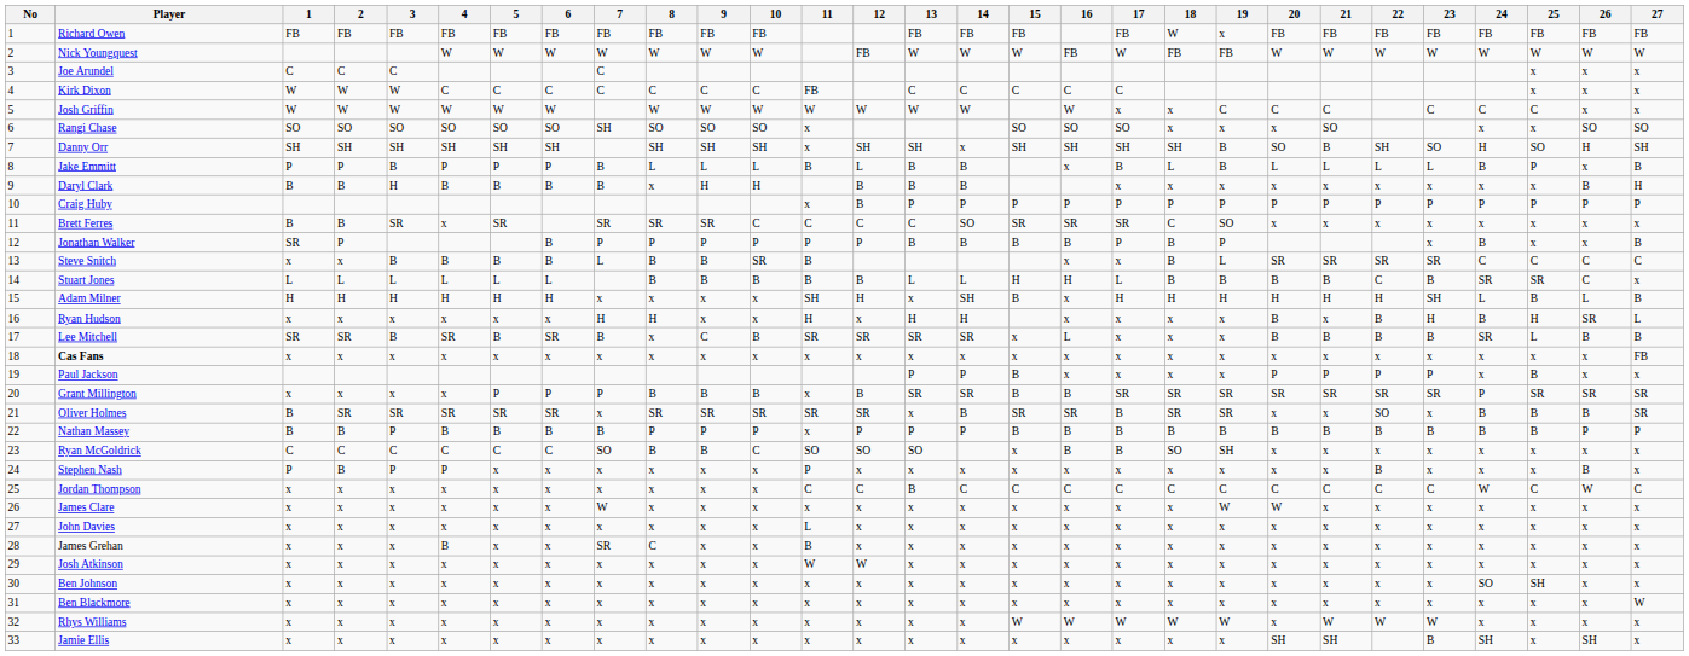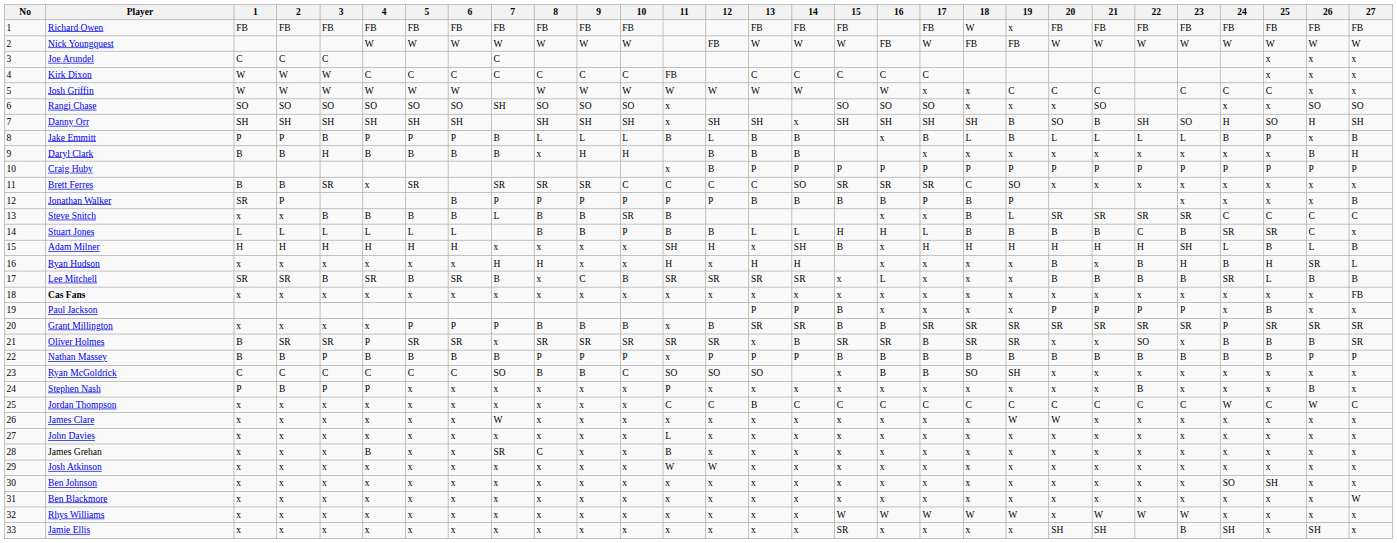 <table class="wikitable"  style="font-size:85%; width:100%;">
 <tr>
 <th>No</th>
 <th>Player</th>
 <th>1</th>
 <th>2</th>
 <th>3</th>
 <th>4</th>
 <th>5</th>
 <th>6</th>
 <th>7</th>
 <th>8</th>
 <th>9</th>
 <th>10</th>
 <th>11</th>
 <th>12</th>
 <th>13</th>
 <th>14</th>
 <th>15</th>
 <th>16</th>
 <th>17</th>
 <th>18</th>
 <th>19</th>
 <th>20</th>
 <th>21</th>
 <th>22</th>
 <th>23</th>
 <th>24</th>
 <th>25</th>
 <th>26</th>
 <th>27</th>
 </tr>
 <tr>
 <td>1</td>
 <td><a href='#'>Richard Owen</a></td>
 <td>FB</td>
 <td>FB</td>
 <td>FB</td>
 <td>FB</td>
 <td>FB</td>
 <td>FB</td>
 <td>FB</td>
 <td>FB</td>
 <td>FB</td>
 <td>FB</td>
 <td></td>
 <td></td>
 <td>FB</td>
 <td>FB</td>
 <td>FB</td>
 <td></td>
 <td>FB</td>
 <td>W</td>
 <td>x</td>
 <td>FB</td>
 <td>FB</td>
 <td>FB</td>
 <td>FB</td>
 <td>FB</td>
 <td>FB</td>
 <td>FB</td>
 <td>FB</td>
 </tr>
 <tr>
 <td>2</td>
 <td><a href='#'>Nick Youngquest</a></td>
 <td></td>
 <td></td>
 <td></td>
 <td>W</td>
 <td>W</td>
 <td>W</td>
 <td>W</td>
 <td>W</td>
 <td>W</td>
 <td>W</td>
 <td></td>
 <td>FB</td>
 <td>W</td>
 <td>W</td>
 <td>W</td>
 <td>FB</td>
 <td>W</td>
 <td>FB</td>
 <td>FB</td>
 <td>W</td>
 <td>W</td>
 <td>W</td>
 <td>W</td>
 <td>W</td>
 <td>W</td>
 <td>W</td>
 <td>W</td>
 </tr>
 <tr>
 <td>3</td>
 <td><a href='#'>Joe Arundel</a></td>
 <td>C</td>
 <td>C</td>
 <td>C</td>
 <td></td>
 <td></td>
 <td></td>
 <td>C</td>
 <td></td>
 <td></td>
 <td></td>
 <td></td>
 <td></td>
 <td></td>
 <td></td>
 <td></td>
 <td></td>
 <td></td>
 <td></td>
 <td></td>
 <td></td>
 <td></td>
 <td></td>
 <td></td>
 <td></td>
 <td>x</td>
 <td>x</td>
 <td>x</td>
 </tr>
 <tr>
 <td>4</td>
 <td><a href='#'>Kirk Dixon</a></td>
 <td>W</td>
 <td>W</td>
 <td>W</td>
 <td>C</td>
 <td>C</td>
 <td>C</td>
 <td>C</td>
 <td>C</td>
 <td>C</td>
 <td>C</td>
 <td>FB</td>
 <td></td>
 <td>C</td>
 <td>C</td>
 <td>C</td>
 <td>C</td>
 <td>C</td>
 <td></td>
 <td></td>
 <td></td>
 <td></td>
 <td></td>
 <td></td>
 <td></td>
 <td>x</td>
 <td>x</td>
 <td>x</td>
 </tr>
 <tr>
 <td>5</td>
 <td><a href='#'>Josh Griffin</a></td>
 <td>W</td>
 <td>W</td>
 <td>W</td>
 <td>W</td>
 <td>W</td>
 <td>W</td>
 <td></td>
 <td>W</td>
 <td>W</td>
 <td>W</td>
 <td>W</td>
 <td>W</td>
 <td>W</td>
 <td>W</td>
 <td></td>
 <td>W</td>
 <td>x</td>
 <td>x</td>
 <td>C</td>
 <td>C</td>
 <td>C</td>
 <td></td>
 <td>C</td>
 <td>C</td>
 <td>C</td>
 <td>x</td>
 <td>x</td>
 </tr>
 <tr>
 <td>6</td>
 <td><a href='#'>Rangi Chase</a></td>
 <td>SO</td>
 <td>SO</td>
 <td>SO</td>
 <td>SO</td>
 <td>SO</td>
 <td>SO</td>
 <td>SH</td>
 <td>SO</td>
 <td>SO</td>
 <td>SO</td>
 <td>x</td>
 <td></td>
 <td></td>
 <td></td>
 <td>SO</td>
 <td>SO</td>
 <td>SO</td>
 <td>x</td>
 <td>x</td>
 <td>x</td>
 <td>SO</td>
 <td></td>
 <td></td>
 <td>x</td>
 <td>x</td>
 <td>SO</td>
 <td>SO</td>
 </tr>
 <tr>
 <td>7</td>
 <td><a href='#'>Danny Orr</a></td>
 <td>SH</td>
 <td>SH</td>
 <td>SH</td>
 <td>SH</td>
 <td>SH</td>
 <td>SH</td>
 <td></td>
 <td>SH</td>
 <td>SH</td>
 <td>SH</td>
 <td>x</td>
 <td>SH</td>
 <td>SH</td>
 <td>x</td>
 <td>SH</td>
 <td>SH</td>
 <td>SH</td>
 <td>SH</td>
 <td>B</td>
 <td>SO</td>
 <td>B</td>
 <td>SH</td>
 <td>SO</td>
 <td>H</td>
 <td>SO</td>
 <td>H</td>
 <td>SH</td>
 </tr>
 <tr>
 <td>8</td>
 <td><a href='#'>Jake Emmitt</a></td>
 <td>P</td>
 <td>P</td>
 <td>B</td>
 <td>P</td>
 <td>P</td>
 <td>P</td>
 <td>B</td>
 <td>L</td>
 <td>L</td>
 <td>L</td>
 <td>B</td>
 <td>L</td>
 <td>B</td>
 <td>B</td>
 <td></td>
 <td>x</td>
 <td>B</td>
 <td>L</td>
 <td>B</td>
 <td>L</td>
 <td>L</td>
 <td>L</td>
 <td>L</td>
 <td>B</td>
 <td>P</td>
 <td>x</td>
 <td>B</td>
 </tr>
 <tr>
 <td>9</td>
 <td><a href='#'>Daryl Clark</a></td>
 <td>B</td>
 <td>B</td>
 <td>H</td>
 <td>B</td>
 <td>B</td>
 <td>B</td>
 <td>B</td>
 <td>x</td>
 <td>H</td>
 <td>H</td>
 <td></td>
 <td>B</td>
 <td>B</td>
 <td>B</td>
 <td></td>
 <td></td>
 <td>x</td>
 <td>x</td>
 <td>x</td>
 <td>x</td>
 <td>x</td>
 <td>x</td>
 <td>x</td>
 <td>x</td>
 <td>x</td>
 <td>B</td>
 <td>H</td>
 </tr>
 <tr>
 <td>10</td>
 <td><a href='#'>Craig Huby</a></td>
 <td></td>
 <td></td>
 <td></td>
 <td></td>
 <td></td>
 <td></td>
 <td></td>
 <td></td>
 <td></td>
 <td></td>
 <td>x</td>
 <td>B</td>
 <td>P</td>
 <td>P</td>
 <td>P</td>
 <td>P</td>
 <td>P</td>
 <td>P</td>
 <td>P</td>
 <td>P</td>
 <td>P</td>
 <td>P</td>
 <td>P</td>
 <td>P</td>
 <td>P</td>
 <td>P</td>
 <td>P</td>
 </tr>
 <tr>
 <td>11</td>
 <td><a href='#'>Brett Ferres</a></td>
 <td>B</td>
 <td>B</td>
 <td>SR</td>
 <td>x</td>
 <td>SR</td>
 <td></td>
 <td>SR</td>
 <td>SR</td>
 <td>SR</td>
 <td>C</td>
 <td>C</td>
 <td>C</td>
 <td>C</td>
 <td>SO</td>
 <td>SR</td>
 <td>SR</td>
 <td>SR</td>
 <td>C</td>
 <td>SO</td>
 <td>x</td>
 <td>x</td>
 <td>x</td>
 <td>x</td>
 <td>x</td>
 <td>x</td>
 <td>x</td>
 <td>x</td>
 </tr>
 <tr>
 <td>12</td>
 <td><a href='#'>Jonathan Walker</a></td>
 <td>SR</td>
 <td>P</td>
 <td></td>
 <td></td>
 <td></td>
 <td>B</td>
 <td>P</td>
 <td>P</td>
 <td>P</td>
 <td>P</td>
 <td>P</td>
 <td>P</td>
 <td>B</td>
 <td>B</td>
 <td>B</td>
 <td>B</td>
 <td>P</td>
 <td>B</td>
 <td>P</td>
 <td></td>
 <td></td>
 <td></td>
 <td>x</td>
-<td>B</td>
+<td>x</td>
 <td>x</td>
 <td>x</td>
 <td>B</td>
 </tr>
 <tr>
 <td>13</td>
 <td><a href='#'>Steve Snitch</a></td>
 <td>x</td>
 <td>x</td>
 <td>B</td>
 <td>B</td>
 <td>B</td>
 <td>B</td>
 <td>L</td>
 <td>B</td>
 <td>B</td>
 <td>SR</td>
 <td>B</td>
 <td></td>
 <td></td>
 <td></td>
 <td></td>
 <td>x</td>
 <td>x</td>
 <td>B</td>
 <td>L</td>
 <td>SR</td>
 <td>SR</td>
 <td>SR</td>
 <td>SR</td>
 <td>C</td>
 <td>C</td>
 <td>C</td>
 <td>C</td>
 </tr>
 <tr>
 <td>14</td>
 <td><a href='#'>Stuart Jones</a></td>
 <td>L</td>
 <td>L</td>
 <td>L</td>
 <td>L</td>
 <td>L</td>
 <td>L</td>
 <td></td>
 <td>B</td>
 <td>B</td>
-<td>B</td>
+<td>P</td>
 <td>B</td>
 <td>B</td>
 <td>L</td>
 <td>L</td>
 <td>H</td>
 <td>H</td>
 <td>L</td>
 <td>B</td>
 <td>B</td>
 <td>B</td>
 <td>B</td>
 <td>C</td>
 <td>B</td>
 <td>SR</td>
 <td>SR</td>
 <td>C</td>
 <td>x</td>
 </tr>
 <tr>
 <td>15</td>
 <td><a href='#'>Adam Milner</a></td>
 <td>H</td>
 <td>H</td>
 <td>H</td>
 <td>H</td>
 <td>H</td>
 <td>H</td>
 <td>x</td>
 <td>x</td>
 <td>x</td>
 <td>x</td>
 <td>SH</td>
 <td>H</td>
 <td>x</td>
 <td>SH</td>
 <td>B</td>
 <td>x</td>
 <td>H</td>
 <td>H</td>
 <td>H</td>
 <td>H</td>
 <td>H</td>
 <td>H</td>
 <td>SH</td>
 <td>L</td>
 <td>B</td>
 <td>L</td>
 <td>B</td>
 </tr>
 <tr>
 <td>16</td>
 <td><a href='#'>Ryan Hudson</a></td>
 <td>x</td>
 <td>x</td>
 <td>x</td>
 <td>x</td>
 <td>x</td>
 <td>x</td>
 <td>H</td>
 <td>H</td>
 <td>x</td>
 <td>x</td>
 <td>H</td>
 <td>x</td>
 <td>H</td>
 <td>H</td>
 <td></td>
 <td>x</td>
 <td>x</td>
 <td>x</td>
 <td>x</td>
 <td>B</td>
 <td>x</td>
 <td>B</td>
 <td>H</td>
 <td>B</td>
 <td>H</td>
 <td>SR</td>
 <td>L</td>
 </tr>
 <tr>
 <td>17</td>
 <td><a href='#'>Lee Mitchell</a></td>
 <td>SR</td>
 <td>SR</td>
 <td>B</td>
 <td>SR</td>
 <td>B</td>
 <td>SR</td>
 <td>B</td>
 <td>x</td>
 <td>C</td>
 <td>B</td>
 <td>SR</td>
 <td>SR</td>
 <td>SR</td>
 <td>SR</td>
 <td>x</td>
 <td>L</td>
 <td>x</td>
 <td>x</td>
 <td>x</td>
 <td>B</td>
 <td>B</td>
 <td>B</td>
 <td>B</td>
 <td>SR</td>
 <td>L</td>
 <td>B</td>
 <td>B</td>
 </tr>
 <tr>
 <td>18</td>
 <td><strong>Cas Fans</strong></td>
 <td>x</td>
 <td>x</td>
 <td>x</td>
 <td>x</td>
 <td>x</td>
 <td>x</td>
 <td>x</td>
 <td>x</td>
 <td>x</td>
 <td>x</td>
 <td>x</td>
 <td>x</td>
 <td>x</td>
 <td>x</td>
 <td>x</td>
 <td>x</td>
 <td>x</td>
 <td>x</td>
 <td>x</td>
 <td>x</td>
 <td>x</td>
 <td>x</td>
 <td>x</td>
 <td>x</td>
 <td>x</td>
 <td>x</td>
 <td>FB</td>
 </tr>
 <tr>
 <td>19</td>
 <td><a href='#'>Paul Jackson</a></td>
 <td></td>
 <td></td>
 <td></td>
 <td></td>
 <td></td>
 <td></td>
 <td></td>
 <td></td>
 <td></td>
 <td></td>
 <td></td>
 <td></td>
 <td>P</td>
 <td>P</td>
 <td>B</td>
 <td>x</td>
 <td>x</td>
 <td>x</td>
 <td>x</td>
 <td>P</td>
 <td>P</td>
 <td>P</td>
 <td>P</td>
 <td>x</td>
 <td>B</td>
 <td>x</td>
 <td>x</td>
 </tr>
 <tr>
 <td>20</td>
 <td><a href='#'>Grant Millington</a></td>
 <td>x</td>
 <td>x</td>
 <td>x</td>
 <td>x</td>
 <td>P</td>
 <td>P</td>
 <td>P</td>
 <td>B</td>
 <td>B</td>
 <td>B</td>
 <td>x</td>
 <td>B</td>
 <td>SR</td>
 <td>SR</td>
 <td>B</td>
 <td>B</td>
 <td>SR</td>
 <td>SR</td>
 <td>SR</td>
 <td>SR</td>
 <td>SR</td>
 <td>SR</td>
 <td>SR</td>
 <td>P</td>
 <td>SR</td>
 <td>SR</td>
 <td>SR</td>
 </tr>
 <tr>
 <td>21</td>
 <td><a href='#'>Oliver Holmes</a></td>
 <td>B</td>
 <td>SR</td>
 <td>SR</td>
-<td>SR</td>
+<td>P</td>
 <td>SR</td>
 <td>SR</td>
 <td>x</td>
 <td>SR</td>
 <td>SR</td>
 <td>SR</td>
 <td>SR</td>
 <td>SR</td>
 <td>x</td>
 <td>B</td>
 <td>SR</td>
 <td>SR</td>
 <td>B</td>
 <td>SR</td>
 <td>SR</td>
 <td>x</td>
 <td>x</td>
 <td>SO</td>
 <td>x</td>
 <td>B</td>
 <td>B</td>
 <td>B</td>
 <td>SR</td>
 </tr>
 <tr>
 <td>22</td>
 <td><a href='#'>Nathan Massey</a></td>
 <td>B</td>
 <td>B</td>
 <td>P</td>
 <td>B</td>
 <td>B</td>
 <td>B</td>
 <td>B</td>
 <td>P</td>
 <td>P</td>
 <td>P</td>
 <td>x</td>
 <td>P</td>
 <td>P</td>
 <td>P</td>
 <td>B</td>
 <td>B</td>
 <td>B</td>
 <td>B</td>
 <td>B</td>
 <td>B</td>
 <td>B</td>
 <td>B</td>
 <td>B</td>
 <td>B</td>
 <td>B</td>
 <td>P</td>
 <td>P</td>
 </tr>
 <tr>
 <td>23</td>
 <td><a href='#'>Ryan McGoldrick</a></td>
 <td>C</td>
 <td>C</td>
 <td>C</td>
 <td>C</td>
 <td>C</td>
 <td>C</td>
 <td>SO</td>
 <td>B</td>
 <td>B</td>
 <td>C</td>
 <td>SO</td>
 <td>SO</td>
 <td>SO</td>
 <td></td>
 <td>x</td>
 <td>B</td>
 <td>B</td>
 <td>SO</td>
 <td>SH</td>
 <td>x</td>
 <td>x</td>
 <td>x</td>
 <td>x</td>
 <td>x</td>
 <td>x</td>
 <td>x</td>
 <td>x</td>
 </tr>
 <tr>
 <td>24</td>
 <td><a href='#'>Stephen Nash</a></td>
 <td>P</td>
 <td>B</td>
 <td>P</td>
 <td>P</td>
 <td>x</td>
 <td>x</td>
 <td>x</td>
 <td>x</td>
 <td>x</td>
 <td>x</td>
 <td>P</td>
 <td>x</td>
 <td>x</td>
 <td>x</td>
 <td>x</td>
 <td>x</td>
 <td>x</td>
 <td>x</td>
 <td>x</td>
 <td>x</td>
 <td>x</td>
 <td>B</td>
 <td>x</td>
 <td>x</td>
 <td>x</td>
 <td>B</td>
 <td>x</td>
 </tr>
 <tr>
 <td>25</td>
 <td><a href='#'>Jordan Thompson</a></td>
 <td>x</td>
 <td>x</td>
 <td>x</td>
 <td>x</td>
 <td>x</td>
 <td>x</td>
 <td>x</td>
 <td>x</td>
 <td>x</td>
 <td>x</td>
 <td>C</td>
 <td>C</td>
 <td>B</td>
 <td>C</td>
 <td>C</td>
 <td>C</td>
 <td>C</td>
 <td>C</td>
 <td>C</td>
 <td>C</td>
 <td>C</td>
 <td>C</td>
 <td>C</td>
 <td>W</td>
 <td>C</td>
 <td>W</td>
 <td>C</td>
 </tr>
 <tr>
 <td>26</td>
 <td><a href='#'>James Clare</a></td>
 <td>x</td>
 <td>x</td>
 <td>x</td>
 <td>x</td>
 <td>x</td>
 <td>x</td>
 <td>W</td>
 <td>x</td>
 <td>x</td>
 <td>x</td>
 <td>x</td>
 <td>x</td>
 <td>x</td>
 <td>x</td>
 <td>x</td>
 <td>x</td>
 <td>x</td>
 <td>x</td>
 <td>W</td>
 <td>W</td>
 <td>x</td>
 <td>x</td>
 <td>x</td>
 <td>x</td>
 <td>x</td>
 <td>x</td>
 <td>x</td>
 </tr>
 <tr>
 <td>27</td>
 <td><a href='#'>John Davies</a></td>
 <td>x</td>
 <td>x</td>
 <td>x</td>
 <td>x</td>
 <td>x</td>
 <td>x</td>
 <td>x</td>
 <td>x</td>
 <td>x</td>
 <td>x</td>
 <td>L</td>
 <td>x</td>
 <td>x</td>
 <td>x</td>
 <td>x</td>
 <td>x</td>
 <td>x</td>
 <td>x</td>
 <td>x</td>
 <td>x</td>
 <td>x</td>
 <td>x</td>
 <td>x</td>
 <td>x</td>
 <td>x</td>
 <td>x</td>
 <td>x</td>
 </tr>
 <tr>
 <td>28</td>
 <td>James Grehan</td>
 <td>x</td>
 <td>x</td>
 <td>x</td>
 <td>B</td>
 <td>x</td>
 <td>x</td>
 <td>SR</td>
 <td>C</td>
 <td>x</td>
 <td>x</td>
 <td>B</td>
 <td>x</td>
 <td>x</td>
 <td>x</td>
 <td>x</td>
 <td>x</td>
 <td>x</td>
 <td>x</td>
 <td>x</td>
 <td>x</td>
 <td>x</td>
 <td>x</td>
 <td>x</td>
 <td>x</td>
 <td>x</td>
 <td>x</td>
 <td>x</td>
 </tr>
 <tr>
 <td>29</td>
 <td><a href='#'>Josh Atkinson</a></td>
 <td>x</td>
 <td>x</td>
 <td>x</td>
 <td>x</td>
 <td>x</td>
 <td>x</td>
 <td>x</td>
 <td>x</td>
 <td>x</td>
 <td>x</td>
 <td>W</td>
 <td>W</td>
 <td>x</td>
 <td>x</td>
 <td>x</td>
 <td>x</td>
 <td>x</td>
 <td>x</td>
 <td>x</td>
 <td>x</td>
 <td>x</td>
 <td>x</td>
 <td>x</td>
 <td>x</td>
 <td>x</td>
 <td>x</td>
 <td>x</td>
 </tr>
 <tr>
 <td>30</td>
 <td><a href='#'>Ben Johnson</a></td>
 <td>x</td>
 <td>x</td>
 <td>x</td>
 <td>x</td>
 <td>x</td>
 <td>x</td>
 <td>x</td>
 <td>x</td>
 <td>x</td>
 <td>x</td>
 <td>x</td>
 <td>x</td>
 <td>x</td>
 <td>x</td>
 <td>x</td>
 <td>x</td>
 <td>x</td>
 <td>x</td>
 <td>x</td>
 <td>x</td>
 <td>x</td>
 <td>x</td>
 <td>x</td>
 <td>SO</td>
 <td>SH</td>
 <td>x</td>
 <td>x</td>
 </tr>
 <tr>
 <td>31</td>
 <td><a href='#'>Ben Blackmore</a></td>
 <td>x</td>
 <td>x</td>
 <td>x</td>
 <td>x</td>
 <td>x</td>
 <td>x</td>
 <td>x</td>
 <td>x</td>
 <td>x</td>
 <td>x</td>
 <td>x</td>
 <td>x</td>
 <td>x</td>
 <td>x</td>
 <td>x</td>
 <td>x</td>
 <td>x</td>
 <td>x</td>
 <td>x</td>
 <td>x</td>
 <td>x</td>
 <td>x</td>
 <td>x</td>
 <td>x</td>
 <td>x</td>
 <td>x</td>
 <td>W</td>
 </tr>
 <tr>
 <td>32</td>
 <td><a href='#'>Rhys Williams</a></td>
 <td>x</td>
 <td>x</td>
 <td>x</td>
 <td>x</td>
 <td>x</td>
 <td>x</td>
 <td>x</td>
 <td>x</td>
 <td>x</td>
 <td>x</td>
 <td>x</td>
 <td>x</td>
 <td>x</td>
 <td>x</td>
 <td>W</td>
 <td>W</td>
 <td>W</td>
 <td>W</td>
 <td>W</td>
 <td>x</td>
 <td>W</td>
 <td>W</td>
 <td>W</td>
 <td>x</td>
 <td>x</td>
 <td>x</td>
 <td>x</td>
 </tr>
 <tr>
 <td>33</td>
 <td><a href='#'>Jamie Ellis</a></td>
 <td>x</td>
 <td>x</td>
 <td>x</td>
 <td>x</td>
 <td>x</td>
 <td>x</td>
 <td>x</td>
 <td>x</td>
 <td>x</td>
 <td>x</td>
 <td>x</td>
 <td>x</td>
 <td>x</td>
 <td>x</td>
-<td>x</td>
+<td>SR</td>
 <td>x</td>
 <td>x</td>
 <td>x</td>
 <td>x</td>
 <td>SH</td>
 <td>SH</td>
 <td></td>
 <td>B</td>
 <td>SH</td>
 <td>x</td>
 <td>SH</td>
 <td>x</td>
 </tr>
 </table>
